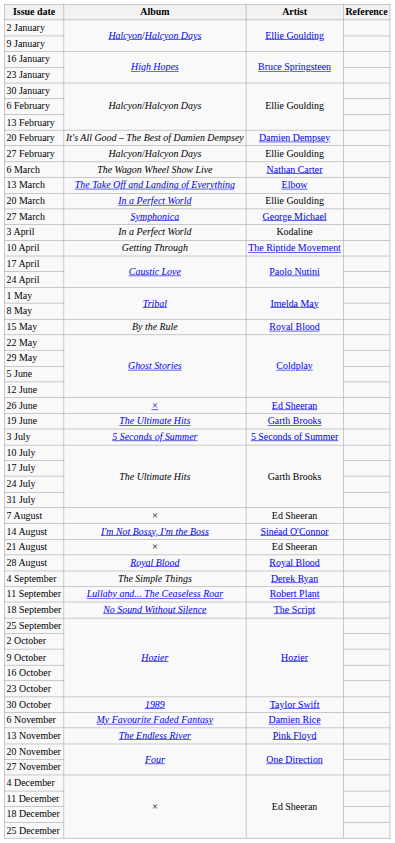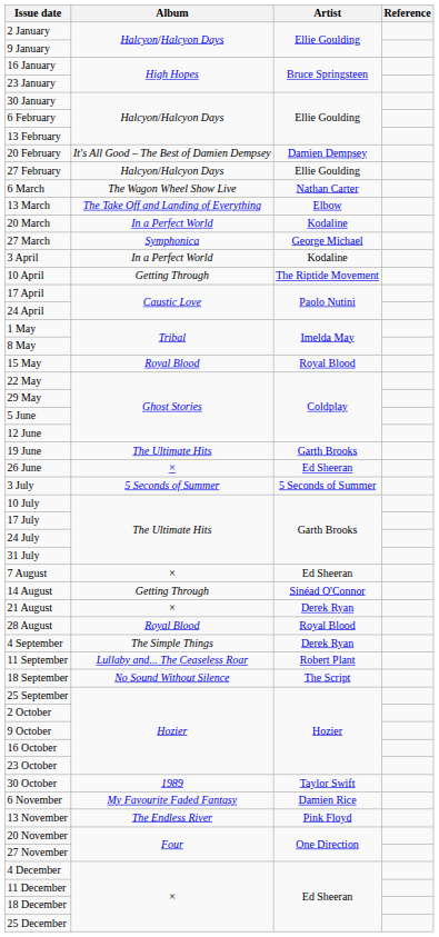 <table class="wikitable">
 <tr>
 <th>Issue date</th>
 <th>Album</th>
 <th>Artist</th>
 <th>Reference</th>
 </tr>
 <tr>
 <td>2 January</td>
 <td align="center" rowspan="2"><em><a href='#'>Halcyon</a></em>/<em><a href='#'>Halcyon Days</a></em></td>
 <td align="center" rowspan="2"><a href='#'>Ellie Goulding</a></td>
 <td align="center"></td>
 </tr>
 <tr>
 <td>9 January</td>
 <td align="center"></td>
 </tr>
 <tr>
 <td>16 January</td>
 <td align="center" rowspan="2"><em><a href='#'>High Hopes</a></em></td>
 <td align="center" rowspan="2"><a href='#'>Bruce Springsteen</a></td>
 <td align="center"></td>
 </tr>
 <tr>
 <td>23 January</td>
 <td align="center"></td>
 </tr>
 <tr>
 <td>30 January</td>
 <td align="center" rowspan="3"><em>Halcyon</em>/<em>Halcyon Days</em></td>
 <td align="center" rowspan="3">Ellie Goulding</td>
 <td align="center"></td>
 </tr>
 <tr>
 <td>6 February</td>
 <td align="center"></td>
 </tr>
 <tr>
 <td>13 February</td>
 <td align="center"></td>
 </tr>
 <tr>
 <td>20 February</td>
 <td align="center"><em>It's All Good – The Best of Damien Dempsey</em></td>
 <td align="center"><a href='#'>Damien Dempsey</a></td>
 <td align="center"></td>
 </tr>
 <tr>
 <td>27 February</td>
 <td align="center"><em>Halcyon</em>/<em>Halcyon Days</em></td>
 <td align="center">Ellie Goulding</td>
 <td align="center"></td>
 </tr>
 <tr>
 <td>6 March</td>
 <td align="center"><em>The Wagon Wheel Show Live</em></td>
 <td align="center"><a href='#'>Nathan Carter</a></td>
 <td align="center"></td>
 </tr>
 <tr>
 <td>13 March</td>
 <td align="center"><em><a href='#'>The Take Off and Landing of Everything</a></em></td>
 <td align="center"><a href='#'>Elbow</a></td>
 <td align="center"></td>
 </tr>
 <tr>
 <td>20 March</td>
 <td align="center"><em><a href='#'>In a Perfect World</a></em></td>
-<td align="center">Ellie Goulding</td>
+<td align="center"><a href='#'>Kodaline</a></td>
 <td align="center"></td>
 </tr>
 <tr>
 <td>27 March</td>
 <td align="center"><em><a href='#'>Symphonica</a></em></td>
 <td align="center"><a href='#'>George Michael</a></td>
 <td align="center"></td>
 </tr>
 <tr>
 <td>3 April</td>
 <td align="center"><em>In a Perfect World</em></td>
 <td align="center">Kodaline</td>
 <td align="center"></td>
 </tr>
 <tr>
 <td>10 April</td>
 <td align="center"><em>Getting Through</em></td>
 <td align="center"><a href='#'>The Riptide Movement</a></td>
 <td align="center"></td>
 </tr>
 <tr>
 <td>17 April</td>
 <td align="center" rowspan="2"><em><a href='#'>Caustic Love</a></em></td>
 <td align="center" rowspan="2"><a href='#'>Paolo Nutini</a></td>
 <td align="center"></td>
 </tr>
 <tr>
 <td>24 April</td>
 <td align="center"></td>
 </tr>
 <tr>
 <td>1 May</td>
 <td align="center" rowspan="2"><em><a href='#'>Tribal</a></em></td>
 <td align="center" rowspan="2"><a href='#'>Imelda May</a></td>
 <td align="center"></td>
 </tr>
 <tr>
 <td>8 May</td>
 <td align="center"></td>
 </tr>
 <tr>
 <td>15 May</td>
-<td align="center"><em>By the Rule</em></td>
+<td align="center"><em><a href='#'>Royal Blood</a></em></td>
 <td align="center"><a href='#'>Royal Blood</a></td>
 <td align="center"></td>
 </tr>
 <tr>
 <td>22 May</td>
 <td align="center" rowspan="4"><em><a href='#'>Ghost Stories</a></em></td>
 <td align="center" rowspan="4"><a href='#'>Coldplay</a></td>
 <td align="center"></td>
 </tr>
 <tr>
 <td>29 May</td>
 <td align="center"></td>
 </tr>
 <tr>
 <td>5 June</td>
 <td align="center"></td>
 </tr>
 <tr>
 <td>12 June</td>
 <td align="center"></td>
 </tr>
 <tr>
+<td>19 June</td>
+<td align="center"><em><a href='#'>The Ultimate Hits</a></em></td>
+<td align="center"><a href='#'>Garth Brooks</a></td>
+<td align="center"></td>
+</tr>
+<tr>
 <td>26 June</td>
 <td align="center"><em><a href='#'>×</a></em></td>
 <td align="center"><a href='#'>Ed Sheeran</a></td>
-<td align="center"></td>
-</tr>
-<tr>
-<td>19 June</td>
-<td align="center"><em><a href='#'>The Ultimate Hits</a></em></td>
-<td align="center"><a href='#'>Garth Brooks</a></td>
 <td align="center"></td>
 </tr>
 <tr>
 <td>3 July</td>
 <td align="center"><em><a href='#'>5 Seconds of Summer</a></em></td>
 <td align="center"><a href='#'>5 Seconds of Summer</a></td>
 <td align="center"></td>
 </tr>
 <tr>
 <td>10 July</td>
 <td align="center" rowspan="4"><em>The Ultimate Hits</em></td>
 <td align="center" rowspan="4">Garth Brooks</td>
 <td align="center"></td>
 </tr>
 <tr>
 <td>17 July</td>
 <td align="center"></td>
 </tr>
 <tr>
 <td>24 July</td>
 <td align="center"></td>
 </tr>
 <tr>
 <td>31 July</td>
 <td align="center"></td>
 </tr>
 <tr>
 <td>7 August</td>
 <td align="center"><em>×</em></td>
 <td align="center">Ed Sheeran</td>
 <td align="center"></td>
 </tr>
 <tr>
 <td>14 August</td>
-<td align="center"><em><a href='#'>I'm Not Bossy, I'm the Boss</a></em></td>
+<td align="center"><em>Getting Through</em></td>
 <td align="center"><a href='#'>Sinéad O'Connor</a></td>
 <td align="center"></td>
 </tr>
 <tr>
 <td>21 August</td>
 <td align="center"><em>×</em></td>
-<td align="center">Ed Sheeran</td>
+<td align="center"><a href='#'>Derek Ryan</a></td>
 <td align="center"></td>
 </tr>
 <tr>
 <td>28 August</td>
 <td align="center"><em><a href='#'>Royal Blood</a></em></td>
 <td align="center"><a href='#'>Royal Blood</a></td>
 <td align="center"></td>
 </tr>
 <tr>
 <td>4 September</td>
 <td align="center"><em>The Simple Things</em></td>
 <td align="center"><a href='#'>Derek Ryan</a></td>
 <td align="center"></td>
 </tr>
 <tr>
 <td>11 September</td>
 <td align="center"><em><a href='#'>Lullaby and... The Ceaseless Roar</a></em></td>
 <td align="center"><a href='#'>Robert Plant</a></td>
 <td align="center"></td>
 </tr>
 <tr>
 <td>18 September</td>
 <td align="center"><em><a href='#'>No Sound Without Silence</a></em></td>
 <td align="center"><a href='#'>The Script</a></td>
 <td align="center"></td>
 </tr>
 <tr>
 <td>25 September</td>
 <td align="center" rowspan="5"><em><a href='#'>Hozier</a></em></td>
 <td align="center" rowspan="5"><a href='#'>Hozier</a></td>
 <td align="center"></td>
 </tr>
 <tr>
 <td>2 October</td>
 <td align="center"></td>
 </tr>
 <tr>
 <td>9 October</td>
 <td align="center"></td>
 </tr>
 <tr>
 <td>16 October</td>
 <td align="center"></td>
 </tr>
 <tr>
 <td>23 October</td>
 <td align="center"></td>
 </tr>
 <tr>
 <td>30 October</td>
 <td align="center"><em><a href='#'>1989</a></em></td>
 <td align="center"><a href='#'>Taylor Swift</a></td>
 <td align="center"></td>
 </tr>
 <tr>
 <td>6 November</td>
 <td align="center"><em><a href='#'>My Favourite Faded Fantasy</a></em></td>
 <td align="center"><a href='#'>Damien Rice</a></td>
 <td align="center"></td>
 </tr>
 <tr>
 <td>13 November</td>
 <td align="center"><em><a href='#'>The Endless River</a></em></td>
 <td align="center"><a href='#'>Pink Floyd</a></td>
 <td align="center"></td>
 </tr>
 <tr>
 <td>20 November</td>
 <td align="center" rowspan="2"><em><a href='#'>Four</a></em></td>
 <td align="center" rowspan="2"><a href='#'>One Direction</a></td>
 <td align="center"></td>
 </tr>
 <tr>
 <td>27 November</td>
 <td align="center"></td>
 </tr>
 <tr>
 <td>4 December</td>
 <td align="center" rowspan="4"><em>×</em></td>
 <td align="center" rowspan="4">Ed Sheeran</td>
 <td align="center"></td>
 </tr>
 <tr>
 <td>11 December</td>
 <td align="center"></td>
 </tr>
 <tr>
 <td>18 December</td>
 <td align="center"></td>
 </tr>
 <tr>
 <td>25 December</td>
 <td align="center"></td>
 </tr>
 </table>
